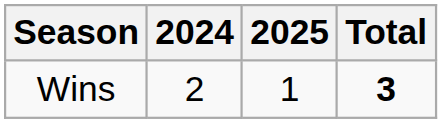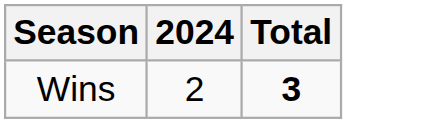 <table class="wikitable">
 <tr>
 <th>Season</th>
 <th>2024</th>
-<th>2025</th>
 <th>Total</th>
 </tr>
 <tr align=center>
 <td>Wins</td>
 <td>2</td>
-<td>1</td>
 <td><strong>3</strong></td>
 </tr>
 </table>
